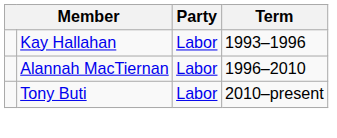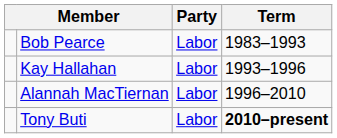 <table class="wikitable">
 <tr>
 <th colspan="2">Member</th>
 <th>Party</th>
 <th>Term</th>
+</tr>
+<tr>
+<td> </td>
+<td><a href='#'>Bob Pearce</a></td>
+<td><a href='#'>Labor</a></td>
+<td>1983–1993</td>
 </tr>
 <tr>
 <td> </td>
 <td><a href='#'>Kay Hallahan</a></td>
 <td><a href='#'>Labor</a></td>
 <td>1993–1996</td>
 </tr>
 <tr>
 <td> </td>
 <td><a href='#'>Alannah MacTiernan</a></td>
 <td><a href='#'>Labor</a></td>
 <td>1996–2010</td>
 </tr>
 <tr>
 <td> </td>
 <td><a href='#'>Tony Buti</a></td>
 <td><a href='#'>Labor</a></td>
-<td>2010–present</td>
+<td><strong>2010–present</strong></td>
 </tr>
 </table>
